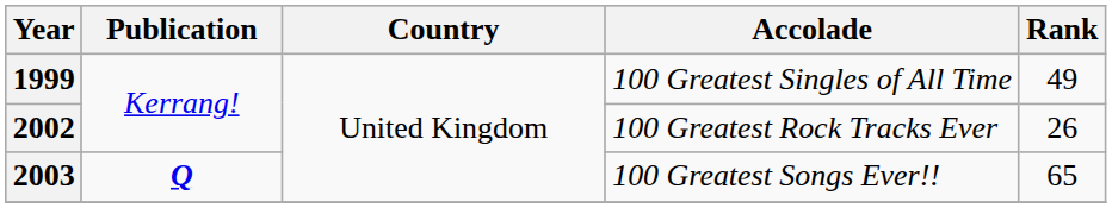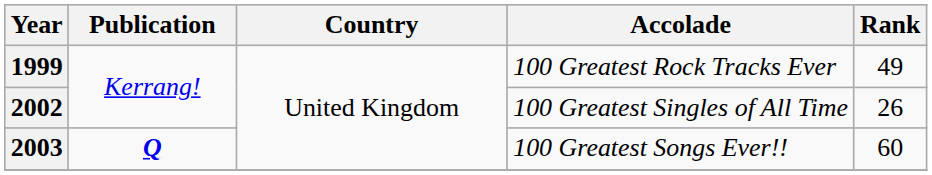 <table class="wikitable plainrowheaders" style="text-align:left;">
 <tr>
 <th scope="col">Year</th>
 <th scope="col" style="width:6em;">Publication</th>
 <th scope="col" style="width:10em;">Country</th>
 <th scope="col">Accolade</th>
 <th scope="col">Rank</th>
 </tr>
 <tr>
 <th scope="row">1999</th>
 <td style="text-align:center;" rowspan="2"><em><a href='#'>Kerrang!</a></em></td>
 <td style="text-align:center;" rowspan="3">United Kingdom</td>
-<td><em>100 Greatest Singles of All Time</em></td>
+<td><em>100 Greatest Rock Tracks Ever</em></td>
 <td style="text-align:center;">49</td>
 </tr>
 <tr>
 <th scope="row">2002</th>
-<td><em>100 Greatest Rock Tracks Ever</em></td>
+<td><em>100 Greatest Singles of All Time</em></td>
 <td style="text-align:center;">26</td>
 </tr>
 <tr>
 <th scope="row">2003</th>
 <td style="text-align:center;" rowspan="1"><strong><em><a href='#'>Q</a></em></strong></td>
 <td><em>100 Greatest Songs Ever!!</em></td>
-<td style="text-align:center;">65</td>
+<td style="text-align:center;">60</td>
 </tr>
 <tr>
 </tr>
 </table>
